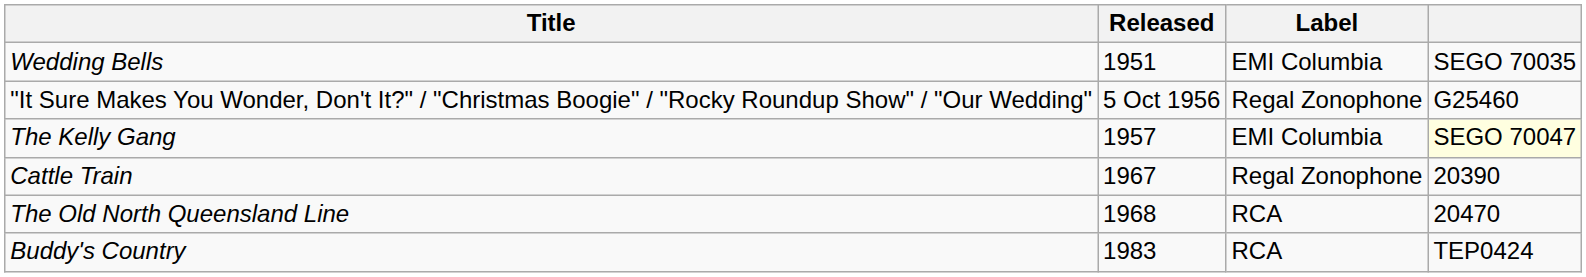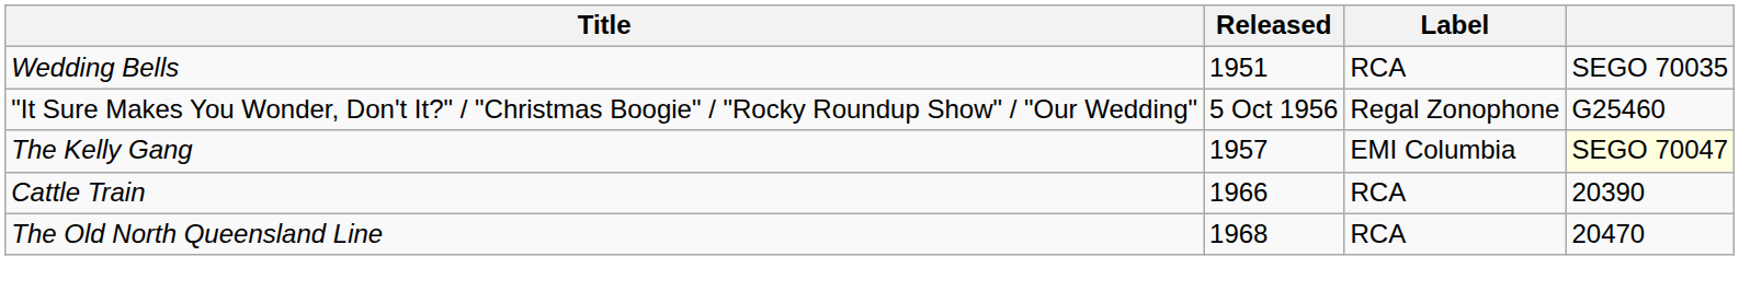 <table class="wikitable sortable" border="1">
 <tr>
 <th>Title</th>
 <th>Released</th>
 <th>Label</th>
 <th></th>
 </tr>
 <tr>
 <td><em>Wedding Bells</em></td>
 <td>1951</td>
-<td>EMI Columbia</td>
+<td>RCA</td>
 <td>SEGO 70035</td>
 </tr>
 <tr>
 <td>"It Sure Makes You Wonder, Don't It?" / "Christmas Boogie" / "Rocky Roundup Show" / "Our Wedding"</td>
 <td>5 Oct 1956</td>
 <td>Regal Zonophone</td>
 <td>G25460</td>
 </tr>
 <tr>
 <td><em>The Kelly Gang</em></td>
 <td>1957</td>
 <td>EMI Columbia</td>
 <td style="background: lightyellow;">SEGO 70047</td>
 </tr>
 <tr>
 <td><em>Cattle Train</em></td>
-<td>1967</td>
-<td>Regal Zonophone</td>
+<td>1966</td>
+<td>RCA</td>
 <td>20390</td>
 </tr>
 <tr>
 <td><em>The Old North Queensland Line</em></td>
 <td>1968</td>
 <td>RCA</td>
 <td>20470</td>
 </tr>
-<tr>
-<td><em>Buddy's Country</em></td>
-<td>1983</td>
-<td>RCA</td>
-<td>TEP0424</td>
-</tr>
 </table>
